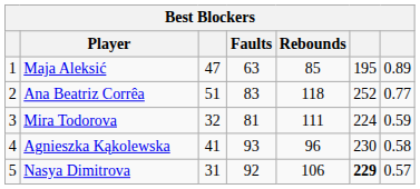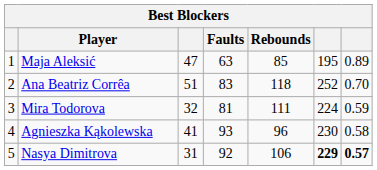 <table class="wikitable sortable" style=font-size:90%>
 <tr>
 <th colspan=7>Best Blockers</th>
 </tr>
 <tr>
 <th></th>
 <th width=158>Player</th>
 <th width=20></th>
 <th width=20>Faults</th>
 <th width=20>Rebounds</th>
 <th width=20></th>
 <th width=20></th>
 </tr>
 <tr>
 <td>1</td>
 <td> <a href='#'>Maja Aleksić</a></td>
 <td align=center>47</td>
 <td align=center>63</td>
 <td align=center>85</td>
 <td align=center>195</td>
 <td align=center>0.89</td>
 </tr>
 <tr>
 <td>2</td>
 <td> <a href='#'>Ana Beatriz Corrêa</a></td>
 <td align=center>51</td>
 <td align=center>83</td>
 <td align=center>118</td>
 <td align=center>252</td>
-<td align=center>0.77</td>
+<td align=center>0.70</td>
 </tr>
 <tr>
 <td>3</td>
 <td> <a href='#'>Mira Todorova</a></td>
 <td align=center>32</td>
 <td align=center>81</td>
 <td align=center>111</td>
 <td align=center>224</td>
 <td align=center>0.59</td>
 </tr>
 <tr>
 <td>4</td>
 <td> <a href='#'>Agnieszka Kąkolewska</a></td>
 <td align=center>41</td>
 <td align=center>93</td>
 <td align=center>96</td>
 <td align=center>230</td>
 <td align=center>0.58</td>
 </tr>
 <tr>
 <td>5</td>
 <td> <a href='#'>Nasya Dimitrova</a></td>
 <td align=center>31</td>
 <td align=center>92</td>
 <td align=center>106</td>
 <td align=center><strong>229</strong></td>
-<td align=center>0.57</td>
+<td align=center><strong>0.57</strong></td>
 </tr>
 </table>
